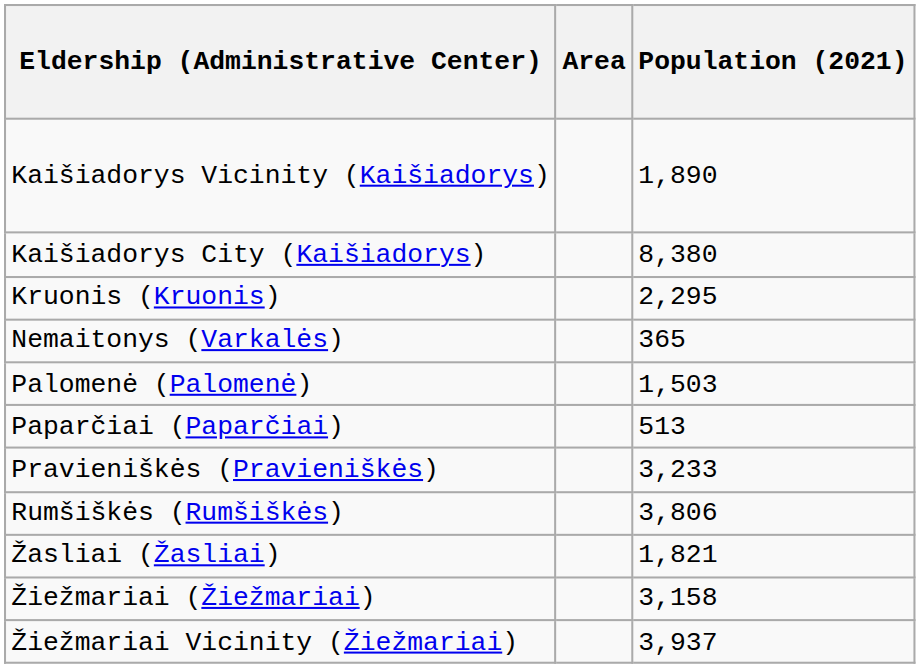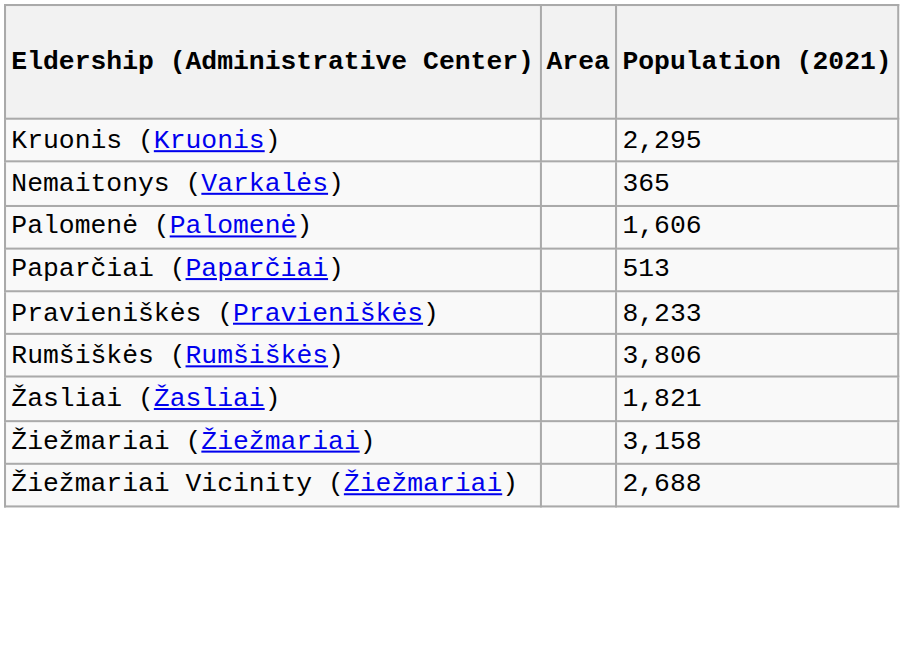 <table class="sortable wikitable" style="text-align: left; margin: 0 0 0 0;">
 <tr>
 <th scope="col" height="50px">Eldership (Administrative Center)</th>
 <th scope="col">Area</th>
 <th scope="col"><strong>Population (2021)</strong></th>
-</tr>
-<tr>
-<td scope="row" height="50px">Kaišiadorys Vicinity (<a href='#'>Kaišiadorys</a>)</td>
-<td></td>
-<td>1,890</td>
-</tr>
-<tr>
-<td>Kaišiadorys City (<a href='#'>Kaišiadorys</a>)</td>
-<td></td>
-<td>8,380</td>
 </tr>
 <tr>
 <td>Kruonis (<a href='#'>Kruonis</a>)</td>
 <td></td>
 <td>2,295</td>
 </tr>
 <tr>
 <td>Nemaitonys (<a href='#'>Varkalės</a>)</td>
 <td></td>
 <td>365</td>
 </tr>
 <tr>
 <td>Palomenė (<a href='#'>Palomenė</a>)</td>
 <td></td>
-<td>1,503</td>
+<td>1,606</td>
 </tr>
 <tr>
 <td>Paparčiai (<a href='#'>Paparčiai</a>)</td>
 <td></td>
 <td>513</td>
 </tr>
 <tr>
 <td>Pravieniškės (<a href='#'>Pravieniškės</a>)</td>
 <td></td>
-<td>3,233</td>
+<td>8,233</td>
 </tr>
 <tr>
 <td>Rumšiškės (<a href='#'>Rumšiškės</a>)</td>
 <td></td>
 <td>3,806</td>
 </tr>
 <tr>
 <td>Žasliai (<a href='#'>Žasliai</a>)</td>
 <td></td>
 <td>1,821</td>
 </tr>
 <tr>
 <td>Žiežmariai (<a href='#'>Žiežmariai</a>)</td>
 <td></td>
 <td>3,158</td>
 </tr>
 <tr>
 <td>Žiežmariai Vicinity (<a href='#'>Žiežmariai</a>)</td>
 <td></td>
-<td>3,937</td>
+<td>2,688</td>
 </tr>
 </table>
